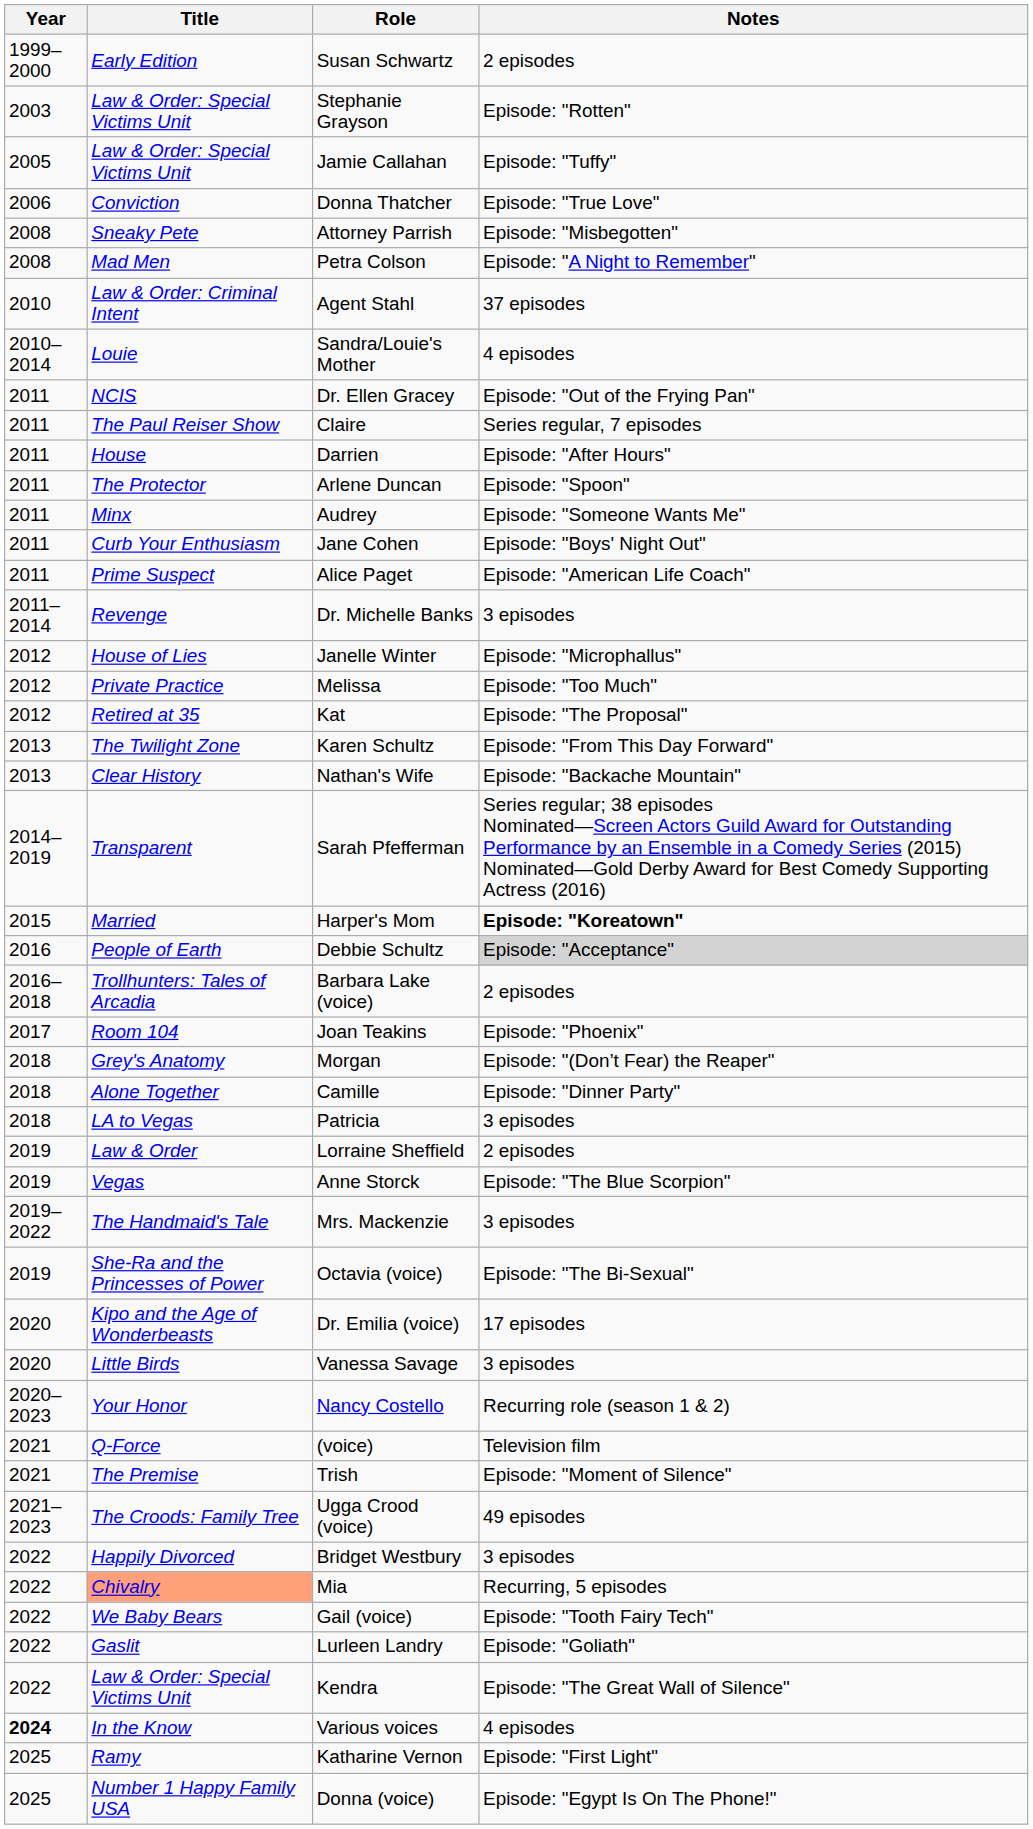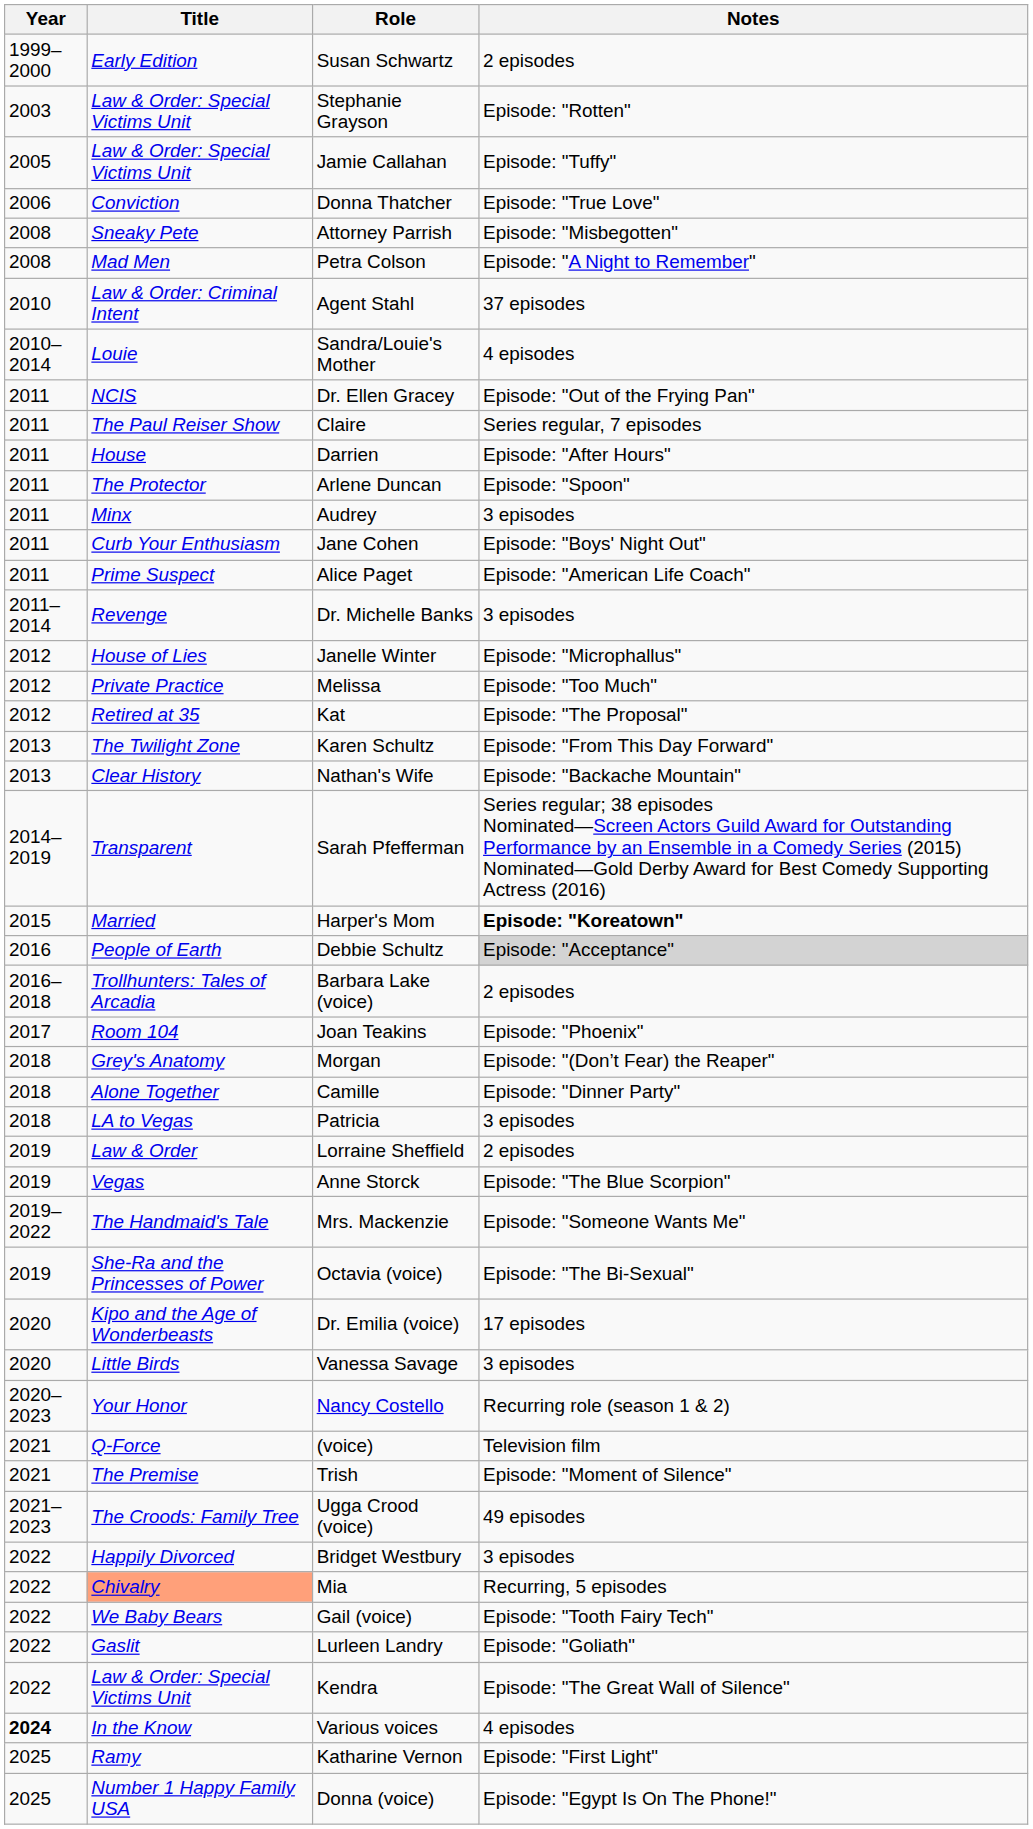 <table class="wikitable sortable">
 <tr>
 <th>Year</th>
 <th>Title</th>
 <th>Role</th>
 <th class="unsortable">Notes</th>
 </tr>
 <tr>
 <td>1999–2000</td>
 <td><em><a href='#'>Early Edition</a></em></td>
 <td>Susan Schwartz</td>
 <td>2 episodes</td>
 </tr>
 <tr>
 <td>2003</td>
 <td><em><a href='#'>Law & Order: Special Victims Unit</a></em></td>
 <td>Stephanie Grayson</td>
 <td>Episode: "Rotten"</td>
 </tr>
 <tr>
 <td>2005</td>
 <td><em><a href='#'>Law & Order: Special Victims Unit</a></em></td>
 <td>Jamie Callahan</td>
 <td>Episode: "Tuffy"</td>
 </tr>
 <tr>
 <td>2006</td>
 <td><em><a href='#'>Conviction</a></em></td>
 <td>Donna Thatcher</td>
 <td>Episode: "True Love"</td>
 </tr>
 <tr>
 <td>2008</td>
 <td><em><a href='#'>Sneaky Pete</a></em></td>
 <td>Attorney Parrish</td>
 <td>Episode: "Misbegotten"</td>
 </tr>
 <tr>
 <td>2008</td>
 <td><em><a href='#'>Mad Men</a></em></td>
 <td>Petra Colson</td>
 <td>Episode: "<a href='#'>A Night to Remember</a>"</td>
 </tr>
 <tr>
 <td>2010</td>
 <td><em><a href='#'>Law & Order: Criminal Intent</a></em></td>
 <td>Agent Stahl</td>
 <td>37 episodes</td>
 </tr>
 <tr>
 <td>2010–2014</td>
 <td><em><a href='#'>Louie</a></em></td>
 <td>Sandra/Louie's Mother</td>
 <td>4 episodes</td>
 </tr>
 <tr>
 <td>2011</td>
 <td><em><a href='#'>NCIS</a></em></td>
 <td>Dr. Ellen Gracey</td>
 <td>Episode: "Out of the Frying Pan"</td>
 </tr>
 <tr>
 <td>2011</td>
 <td><em><a href='#'>The Paul Reiser Show</a></em></td>
 <td>Claire</td>
 <td>Series regular, 7 episodes</td>
 </tr>
 <tr>
 <td>2011</td>
 <td><em><a href='#'>House</a></em></td>
 <td>Darrien</td>
 <td>Episode: "After Hours"</td>
 </tr>
 <tr>
 <td>2011</td>
 <td><em><a href='#'>The Protector</a></em></td>
 <td>Arlene Duncan</td>
 <td>Episode: "Spoon"</td>
 </tr>
 <tr>
 <td>2011</td>
 <td><em><a href='#'>Minx</a></em></td>
 <td>Audrey</td>
-<td>Episode: "Someone Wants Me"</td>
+<td>3 episodes</td>
 </tr>
 <tr>
 <td>2011</td>
 <td><em><a href='#'>Curb Your Enthusiasm</a></em></td>
 <td>Jane Cohen</td>
 <td>Episode: "Boys' Night Out"</td>
 </tr>
 <tr>
 <td>2011</td>
 <td><em><a href='#'>Prime Suspect</a></em></td>
 <td>Alice Paget</td>
 <td>Episode: "American Life Coach"</td>
 </tr>
 <tr>
 <td>2011–2014</td>
 <td><em><a href='#'>Revenge</a></em></td>
 <td>Dr. Michelle Banks</td>
 <td>3 episodes</td>
 </tr>
 <tr>
 <td>2012</td>
 <td><em><a href='#'>House of Lies</a></em></td>
 <td>Janelle Winter</td>
 <td>Episode: "Microphallus"</td>
 </tr>
 <tr>
 <td>2012</td>
 <td><em><a href='#'>Private Practice</a></em></td>
 <td>Melissa</td>
 <td>Episode: "Too Much"</td>
 </tr>
 <tr>
 <td>2012</td>
 <td><em><a href='#'>Retired at 35</a></em></td>
 <td>Kat</td>
 <td>Episode: "The Proposal"</td>
 </tr>
 <tr>
 <td>2013</td>
 <td><em><a href='#'>The Twilight Zone</a></em></td>
 <td>Karen Schultz</td>
 <td>Episode: "From This Day Forward"</td>
 </tr>
 <tr>
 <td>2013</td>
 <td><em><a href='#'>Clear History</a></em></td>
 <td>Nathan's Wife</td>
 <td>Episode: "Backache Mountain"</td>
 </tr>
 <tr>
 <td>2014–2019</td>
 <td><em><a href='#'>Transparent</a></em></td>
 <td>Sarah Pfefferman</td>
 <td>Series regular; 38 episodes <br>Nominated—<a href='#'>Screen Actors Guild Award for Outstanding Performance by an Ensemble in a Comedy Series</a> (2015)<br>Nominated—Gold Derby Award for Best Comedy Supporting Actress (2016)</td>
 </tr>
 <tr>
 <td>2015</td>
 <td><em><a href='#'>Married</a></em></td>
 <td>Harper's Mom</td>
 <td><strong>Episode: "Koreatown"</strong></td>
 </tr>
 <tr>
 <td>2016</td>
 <td><em><a href='#'>People of Earth</a></em></td>
 <td>Debbie Schultz</td>
 <td style="background: lightgrey;">Episode: "Acceptance"</td>
 </tr>
 <tr>
 <td>2016–2018</td>
 <td><em><a href='#'>Trollhunters: Tales of Arcadia</a></em></td>
 <td>Barbara Lake (voice)</td>
 <td>2 episodes</td>
 </tr>
 <tr>
 <td>2017</td>
 <td><em><a href='#'>Room 104</a></em></td>
 <td>Joan Teakins</td>
 <td>Episode: "Phoenix"</td>
 </tr>
 <tr>
 <td>2018</td>
 <td><em><a href='#'>Grey's Anatomy</a></em></td>
 <td>Morgan</td>
 <td>Episode: "(Don’t Fear) the Reaper"</td>
 </tr>
 <tr>
 <td>2018</td>
 <td><em><a href='#'>Alone Together</a></em></td>
 <td>Camille</td>
 <td>Episode: "Dinner Party"</td>
 </tr>
 <tr>
 <td>2018</td>
 <td><em><a href='#'>LA to Vegas</a></em></td>
 <td>Patricia</td>
 <td>3 episodes</td>
 </tr>
 <tr>
 <td>2019</td>
 <td><em><a href='#'>Law & Order</a></em></td>
 <td>Lorraine Sheffield</td>
 <td>2 episodes</td>
 </tr>
 <tr>
 <td>2019</td>
 <td><em><a href='#'>Vegas</a></em></td>
 <td>Anne Storck</td>
 <td>Episode: "The Blue Scorpion"</td>
 </tr>
 <tr>
 <td>2019–2022</td>
 <td><a href='#'><em>The Handmaid's Tale</em></a></td>
 <td>Mrs. Mackenzie</td>
-<td>3 episodes</td>
+<td>Episode: "Someone Wants Me"</td>
 </tr>
 <tr>
 <td>2019</td>
 <td><em><a href='#'>She-Ra and the Princesses of Power</a></em></td>
 <td>Octavia (voice)</td>
 <td>Episode: "The Bi-Sexual"</td>
 </tr>
 <tr>
 <td>2020</td>
 <td><em><a href='#'>Kipo and the Age of Wonderbeasts</a></em></td>
 <td>Dr. Emilia (voice)</td>
 <td>17 episodes</td>
 </tr>
 <tr>
 <td>2020</td>
 <td><em><a href='#'>Little Birds</a></em></td>
 <td>Vanessa Savage</td>
 <td>3 episodes</td>
 </tr>
 <tr>
 <td>2020–2023</td>
 <td><em><a href='#'>Your Honor</a></em></td>
 <td><a href='#'>Nancy Costello</a></td>
 <td>Recurring role (season 1 & 2)</td>
 </tr>
 <tr>
 <td>2021</td>
 <td><em><a href='#'>Q-Force</a></em></td>
 <td>(voice)</td>
 <td>Television film</td>
 </tr>
 <tr>
 <td>2021</td>
 <td><em><a href='#'>The Premise</a></em></td>
 <td>Trish</td>
 <td>Episode: "Moment of Silence"</td>
 </tr>
 <tr>
 <td>2021–2023</td>
 <td><em><a href='#'>The Croods: Family Tree</a></em></td>
 <td>Ugga Crood (voice)</td>
 <td>49 episodes</td>
 </tr>
 <tr>
 <td>2022</td>
 <td><em><a href='#'>Happily Divorced</a></em></td>
 <td>Bridget Westbury</td>
 <td>3 episodes</td>
 </tr>
 <tr>
 <td>2022</td>
 <td style="background: lightsalmon;"><em><a href='#'>Chivalry</a></em></td>
 <td>Mia</td>
 <td>Recurring, 5 episodes</td>
 </tr>
 <tr>
 <td>2022</td>
 <td><em><a href='#'>We Baby Bears</a></em></td>
 <td>Gail (voice)</td>
 <td>Episode: "Tooth Fairy Tech"</td>
 </tr>
 <tr>
 <td>2022</td>
 <td><em><a href='#'>Gaslit</a></em></td>
 <td>Lurleen Landry</td>
 <td>Episode: "Goliath"</td>
 </tr>
 <tr>
 <td>2022</td>
 <td><em><a href='#'>Law & Order: Special Victims Unit</a></em></td>
 <td>Kendra</td>
 <td>Episode: "The Great Wall of Silence"</td>
 </tr>
 <tr>
 <td><strong>2024</strong></td>
 <td><em><a href='#'>In the Know</a></em></td>
 <td>Various voices</td>
 <td>4 episodes</td>
 </tr>
 <tr>
 <td>2025</td>
 <td><em><a href='#'>Ramy</a></em></td>
 <td>Katharine Vernon</td>
 <td>Episode: "First Light"</td>
 </tr>
 <tr>
 <td>2025</td>
 <td><em><a href='#'>Number 1 Happy Family USA</a></em></td>
 <td>Donna (voice)</td>
 <td>Episode: "Egypt Is On The Phone!"</td>
 </tr>
 </table>
